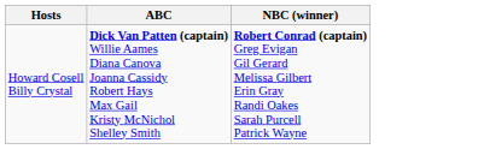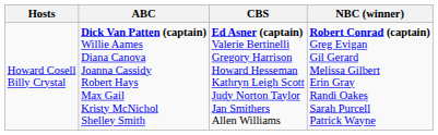 <table class="wikitable">
 <tr>
 <th>Hosts</th>
 <th>ABC</th>
+<th>CBS</th>
 <th>NBC (winner)</th>
 </tr>
 <tr>
 <td><a href='#'>Howard Cosell</a><br><a href='#'>Billy Crystal</a></td>
 <td><strong><a href='#'>Dick Van Patten</a> (captain)</strong><br><a href='#'>Willie Aames</a><br><a href='#'>Diana Canova</a><br><a href='#'>Joanna Cassidy</a><br><a href='#'>Robert Hays</a><br><a href='#'>Max Gail</a><br><a href='#'>Kristy McNichol</a><br><a href='#'>Shelley Smith</a></td>
+<td><strong><a href='#'>Ed Asner</a> (captain)</strong><br><a href='#'>Valerie Bertinelli</a><br><a href='#'>Gregory Harrison</a><br><a href='#'>Howard Hesseman</a><br><a href='#'>Kathryn Leigh Scott</a><br><a href='#'>Judy Norton Taylor</a><br><a href='#'>Jan Smithers</a><br>Allen Williams</td>
 <td><strong><a href='#'>Robert Conrad</a> (captain)</strong><br><a href='#'>Greg Evigan</a><br><a href='#'>Gil Gerard</a><br><a href='#'>Melissa Gilbert</a><br><a href='#'>Erin Gray</a><br><a href='#'>Randi Oakes</a><br><a href='#'>Sarah Purcell</a><br><a href='#'>Patrick Wayne</a></td>
 </tr>
 </table>
